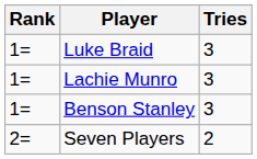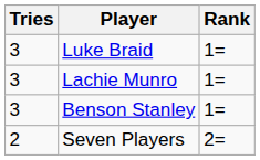 <table class="wikitable">
 <tr>
+<th scope="col">Tries</th>
+<th scope="col">Player</th>
 <th scope="col">Rank</th>
-<th scope="col">Player</th>
-<th scope="col">Tries</th>
 </tr>
 <tr>
+<td>3</td>
+<td> <a href='#'>Luke Braid</a></td>
 <td>1=</td>
-<td> <a href='#'>Luke Braid</a></td>
-<td>3</td>
 </tr>
 <tr>
+<td>3</td>
+<td> <a href='#'>Lachie Munro</a></td>
 <td>1=</td>
-<td> <a href='#'>Lachie Munro</a></td>
-<td>3</td>
 </tr>
 <tr>
+<td>3</td>
+<td> <a href='#'>Benson Stanley</a></td>
 <td>1=</td>
-<td> <a href='#'>Benson Stanley</a></td>
-<td>3</td>
 </tr>
 <tr>
+<td>2</td>
+<td>Seven Players</td>
 <td>2=</td>
-<td>Seven Players</td>
-<td>2</td>
 </tr>
 </table>
